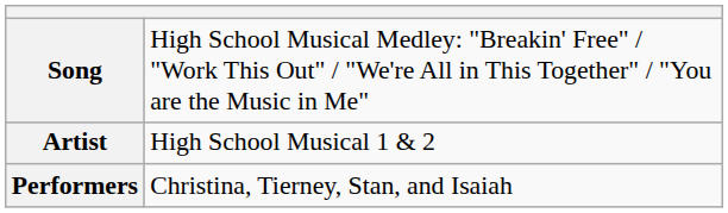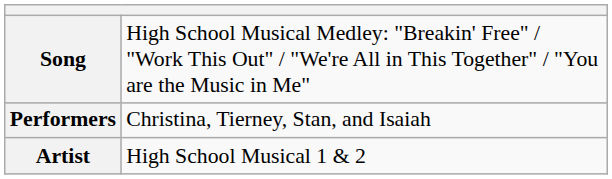 <table class="wikitable" style="font-size: 90%" width=400px>
 <tr>
 <th colspan=2></th>
 </tr>
 <tr>
 <th width=10%>Song</th>
 <td>High School Musical Medley: "Breakin' Free" / "Work This Out" / "We're All in This Together" / "You are the Music in Me"</td>
 </tr>
 <tr>
+<th width=10%>Performers</th>
+<td>Christina, Tierney, Stan, and Isaiah</td>
+</tr>
+<tr>
 <th width=10%>Artist</th>
 <td>High School Musical 1 & 2</td>
 </tr>
-<tr>
-<th width=10%>Performers</th>
-<td>Christina, Tierney, Stan, and Isaiah</td>
-</tr>
 </table>
